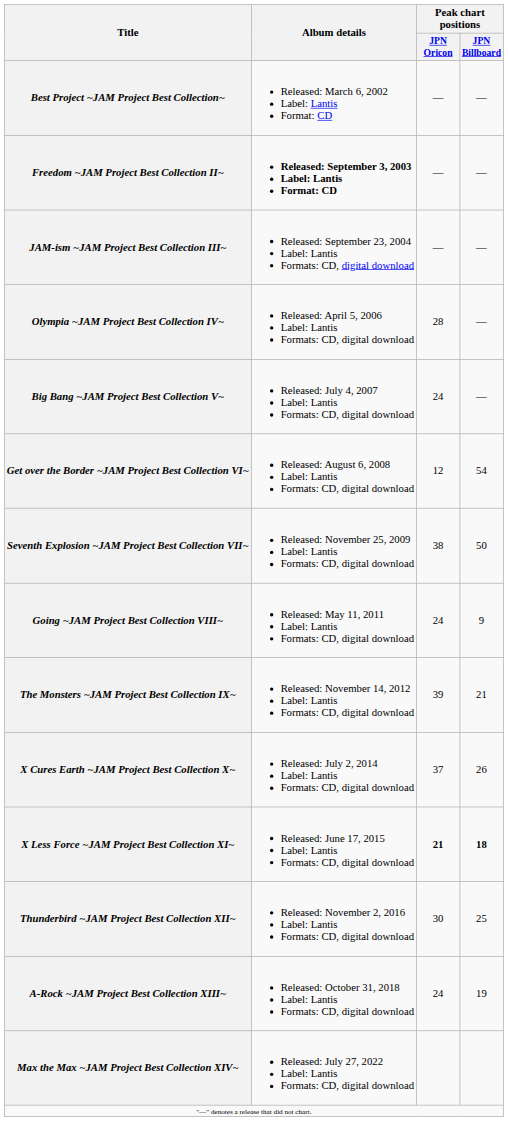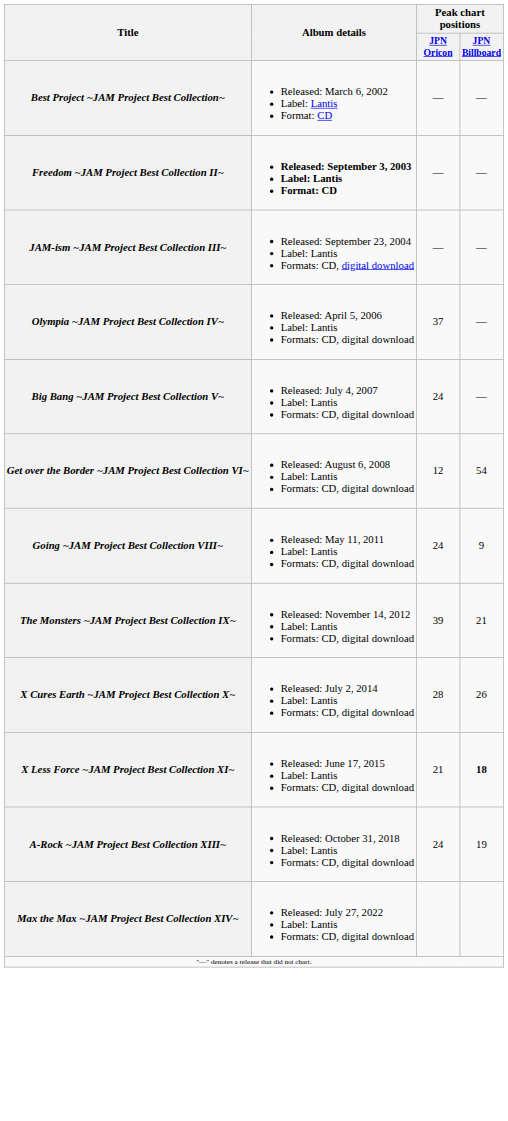 <table class="wikitable plainrowheaders">
 <tr>
 <th scope="col" rowspan="2">Title</th>
 <th scope="col" rowspan="2">Album details</th>
 <th scope="col" colspan="2">Peak chart positions</th>
 </tr>
 <tr>
 <th scope="col" style="width:4em;font-size:90%"><a href='#'>JPN<br>Oricon</a><br></th>
 <th scope="col" style="width:4em;font-size:90%"><a href='#'>JPN<br>Billboard</a></th>
 </tr>
 <tr>
 <th scope="row"><em>Best Project ~JAM Project Best Collection~</em></th>
 <td><br><ul><li>Released: March 6, 2002</li><li>Label: <a href='#'>Lantis</a></li><li>Format: <a href='#'>CD</a></li></ul></td>
 <td align="center">—</td>
 <td align="center">—</td>
 </tr>
 <tr>
 <th scope="row"><em>Freedom ~JAM Project Best Collection II~</em></th>
 <td><strong><br><ul><li>Released: September 3, 2003</li><li>Label: Lantis</li><li>Format: CD</li></ul></strong></td>
 <td align="center">—</td>
 <td align="center">—</td>
 </tr>
 <tr>
 <th scope="row"><em>JAM-ism ~JAM Project Best Collection III~</em></th>
 <td><br><ul><li>Released: September 23, 2004</li><li>Label: Lantis</li><li>Formats: CD, <a href='#'>digital download</a></li></ul></td>
 <td align="center">—</td>
 <td align="center">—</td>
 </tr>
 <tr>
 <th scope="row"><em>Olympia ~JAM Project Best Collection IV~</em></th>
 <td><br><ul><li>Released: April 5, 2006</li><li>Label: Lantis</li><li>Formats: CD, digital download</li></ul></td>
-<td align="center">28</td>
+<td align="center">37</td>
 <td align="center">—</td>
 </tr>
 <tr>
 <th scope="row"><em>Big Bang ~JAM Project Best Collection V~</em></th>
 <td><br><ul><li>Released: July 4, 2007</li><li>Label: Lantis</li><li>Formats: CD, digital download</li></ul></td>
 <td align="center">24</td>
 <td align="center">—</td>
 </tr>
 <tr>
 <th scope="row"><em>Get over the Border ~JAM Project Best Collection VI~</em></th>
 <td><br><ul><li>Released: August 6, 2008</li><li>Label: Lantis</li><li>Formats: CD, digital download</li></ul></td>
 <td align="center">12</td>
 <td align="center">54</td>
-</tr>
-<tr>
-<th scope="row"><em>Seventh Explosion ~JAM Project Best Collection VII~</em></th>
-<td><br><ul><li>Released: November 25, 2009</li><li>Label: Lantis</li><li>Formats: CD, digital download</li></ul></td>
-<td align="center">38</td>
-<td align="center">50</td>
 </tr>
 <tr>
 <th scope="row"><em>Going ~JAM Project Best Collection VIII~</em></th>
 <td><br><ul><li>Released: May 11, 2011</li><li>Label: Lantis</li><li>Formats: CD, digital download</li></ul></td>
 <td align="center">24</td>
 <td align="center">9</td>
 </tr>
 <tr>
 <th scope="row"><em>The Monsters ~JAM Project Best Collection IX~</em></th>
 <td><br><ul><li>Released: November 14, 2012</li><li>Label: Lantis</li><li>Formats: CD, digital download</li></ul></td>
 <td align="center">39</td>
 <td align="center">21</td>
 </tr>
 <tr>
 <th scope="row"><em>X Cures Earth ~JAM Project Best Collection X~</em></th>
 <td><br><ul><li>Released: July 2, 2014</li><li>Label: Lantis</li><li>Formats: CD, digital download</li></ul></td>
-<td align="center">37</td>
+<td align="center">28</td>
 <td align="center">26</td>
 </tr>
 <tr>
 <th scope="row"><em>X Less Force ~JAM Project Best Collection XI~</em></th>
 <td><br><ul><li>Released: June 17, 2015</li><li>Label: Lantis</li><li>Formats: CD, digital download</li></ul></td>
-<td align="center"><strong>21</strong></td>
+<td align="center">21</td>
 <td align="center"><strong>18</strong></td>
-</tr>
-<tr>
-<th scope="row"><em>Thunderbird ~JAM Project Best Collection XII~</em></th>
-<td><br><ul><li>Released: November 2, 2016</li><li>Label: Lantis</li><li>Formats: CD, digital download</li></ul></td>
-<td align="center">30</td>
-<td align="center">25</td>
 </tr>
 <tr>
 <th scope="row"><em>A-Rock ~JAM Project Best Collection XIII~</em></th>
 <td><br><ul><li>Released: October 31, 2018</li><li>Label: Lantis</li><li>Formats: CD, digital download</li></ul></td>
 <td align="center">24</td>
 <td align="center">19</td>
 </tr>
 <tr>
 <th scope="row"><em>Max the Max ~JAM Project Best Collection XIV~</em></th>
 <td><br><ul><li>Released: July 27, 2022</li><li>Label: Lantis</li><li>Formats: CD, digital download</li></ul></td>
 <td align="center"></td>
 <td align="center"></td>
 </tr>
 <tr>
 <td colspan="4" style="text-align:center; font-size:8pt;">"—" denotes a release that did not chart.</td>
 </tr>
 </table>
